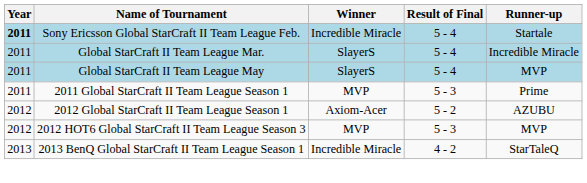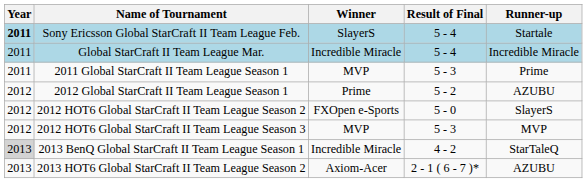 <table class="wikitable" style="text-align:center">
 <tr>
 <th>Year</th>
 <th>Name of Tournament</th>
 <th>Winner</th>
 <th>Result of Final</th>
 <th>Runner-up</th>
 </tr>
 <tr>
 <td bgcolor=#add8e6><strong>2011</strong></td>
 <td bgcolor=#add8e6>Sony Ericsson Global StarCraft II Team League Feb.</td>
-<td bgcolor=#add8e6>Incredible Miracle</td>
+<td bgcolor=#add8e6>SlayerS</td>
 <td bgcolor=#add8e6>5 - 4</td>
 <td bgcolor=#add8e6>Startale</td>
 </tr>
 <tr>
 <td bgcolor=#add8e6>2011</td>
 <td bgcolor=#add8e6>Global StarCraft II Team League Mar.</td>
-<td bgcolor=#add8e6>SlayerS</td>
+<td bgcolor=#add8e6>Incredible Miracle</td>
 <td bgcolor=#add8e6>5 - 4</td>
 <td bgcolor=#add8e6>Incredible Miracle</td>
-</tr>
-<tr>
-<td bgcolor=#add8e6>2011</td>
-<td bgcolor=#add8e6>Global StarCraft II Team League May</td>
-<td bgcolor=#add8e6>SlayerS</td>
-<td bgcolor=#add8e6>5 - 4</td>
-<td bgcolor=#add8e6>MVP</td>
 </tr>
 <tr>
 <td>2011</td>
 <td>2011 Global StarCraft II Team League Season 1</td>
 <td>MVP</td>
 <td>5 - 3</td>
 <td>Prime</td>
 </tr>
 <tr>
 <td>2012</td>
 <td>2012 Global StarCraft II Team League Season 1</td>
-<td>Axiom-Acer</td>
+<td>Prime</td>
 <td>5 - 2</td>
 <td>AZUBU</td>
+</tr>
+<tr>
+<td>2012</td>
+<td>2012 HOT6 Global StarCraft II Team League Season 2</td>
+<td>FXOpen e-Sports</td>
+<td>5 - 0</td>
+<td>SlayerS</td>
 </tr>
 <tr>
 <td>2012</td>
 <td>2012 HOT6 Global StarCraft II Team League Season 3</td>
 <td>MVP</td>
 <td>5 - 3</td>
 <td>MVP</td>
 </tr>
 <tr>
-<td>2013</td>
+<td style="background: lightgrey;">2013</td>
 <td>2013 BenQ Global StarCraft II Team League Season 1</td>
 <td>Incredible Miracle</td>
 <td>4 - 2</td>
 <td>StarTaleQ</td>
 </tr>
+<tr>
+<td>2013</td>
+<td>2013 HOT6 Global StarCraft II Team League Season 2</td>
+<td>Axiom-Acer</td>
+<td>2 - 1 ( 6 - 7 )*</td>
+<td>AZUBU</td>
+</tr>
 </table>
